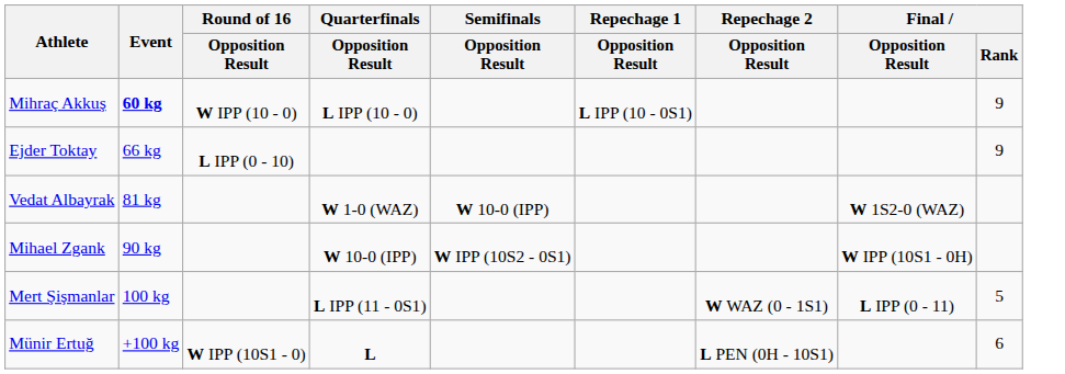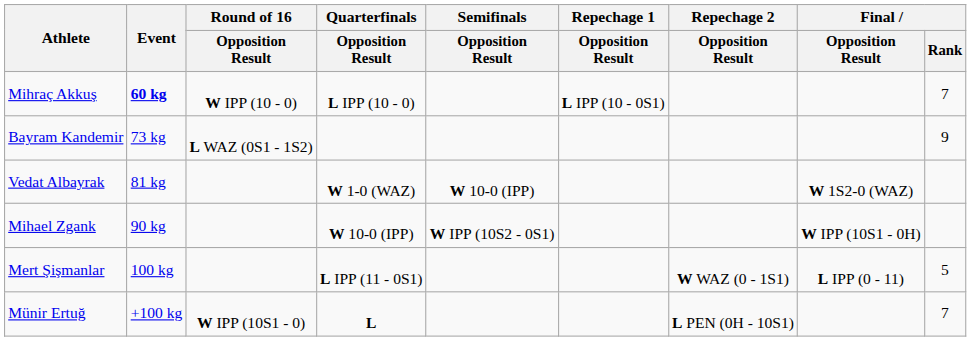 <table class="wikitable" style="font-size:90%">
 <tr>
 <th rowspan="2">Athlete</th>
 <th rowspan="2">Event</th>
 <th>Round of 16</th>
 <th>Quarterfinals</th>
 <th>Semifinals</th>
 <th>Repechage 1</th>
 <th>Repechage 2</th>
 <th colspan=2>Final / </th>
 </tr>
 <tr style="font-size:95%">
 <th>Opposition<br>Result</th>
 <th>Opposition<br>Result</th>
 <th>Opposition<br>Result</th>
 <th>Opposition<br>Result</th>
 <th>Opposition<br>Result</th>
 <th>Opposition<br>Result</th>
 <th>Rank</th>
 </tr>
 <tr align=center>
 <td align=left><a href='#'>Mihraç Akkuş</a></td>
 <td align=left><strong><a href='#'>60 kg</a></strong></td>
 <td><br><strong>W</strong> IPP (10 - 0)</td>
 <td><br><strong>L</strong> IPP (10 - 0)</td>
 <td></td>
 <td><br><strong>L</strong> IPP (10 - 0S1)</td>
 <td></td>
 <td></td>
-<td>9</td>
+<td>7</td>
 </tr>
 <tr align=center>
-<td align=left><a href='#'>Ejder Toktay</a></td>
-<td align=left><a href='#'>66 kg</a></td>
-<td><br><strong>L</strong> IPP (0 - 10)</td>
+<td align=left><a href='#'>Bayram Kandemir</a></td>
+<td align=left><a href='#'>73 kg</a></td>
+<td><br><strong>L</strong> WAZ (0S1 - 1S2)</td>
 <td></td>
 <td></td>
 <td></td>
 <td></td>
 <td></td>
 <td>9</td>
 </tr>
 <tr align=center>
 <td align=left><a href='#'>Vedat Albayrak</a></td>
 <td align=left><a href='#'>81 kg</a></td>
 <td></td>
 <td><br><strong>W</strong> 1-0 (WAZ)</td>
 <td><br><strong>W</strong> 10-0 (IPP)</td>
 <td></td>
 <td></td>
 <td><br><strong>W</strong> 1S2-0 (WAZ)</td>
 <td align=center></td>
 </tr>
 <tr align=center>
 <td align=left><a href='#'>Mihael Zgank</a></td>
 <td align=left><a href='#'>90 kg</a></td>
 <td></td>
 <td><br><strong>W</strong> 10-0 (IPP)</td>
 <td><br><strong>W</strong> IPP (10S2 - 0S1)</td>
 <td></td>
 <td></td>
 <td><br><strong>W</strong> IPP (10S1 - 0H)</td>
 <td></td>
 </tr>
 <tr align=center>
 <td align=left><a href='#'>Mert Şişmanlar</a></td>
 <td align=left><a href='#'>100 kg</a></td>
 <td></td>
 <td><br><strong>L</strong> IPP (11 - 0S1)</td>
 <td></td>
 <td></td>
 <td><br><strong>W</strong> WAZ (0 - 1S1)</td>
 <td><br><strong>L</strong> IPP (0 - 11)</td>
 <td>5</td>
 </tr>
 <tr align=center>
 <td align=left><a href='#'>Münir Ertuğ</a></td>
 <td align=left><a href='#'>+100 kg</a></td>
 <td><br><strong>W</strong> IPP (10S1 - 0)</td>
 <td><br><strong>L</strong></td>
 <td></td>
 <td></td>
 <td><br><strong>L</strong> PEN (0H - 10S1)</td>
 <td></td>
-<td>6</td>
+<td>7</td>
 </tr>
 </table>
